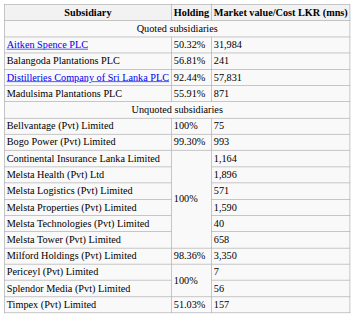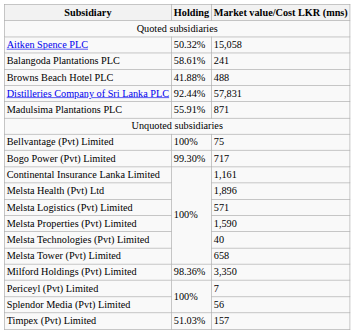 <table class="wikitable">
 <tr>
 <th>Subsidiary</th>
 <th>Holding</th>
 <th>Market value/Cost LKR (mns)</th>
 </tr>
 <tr>
 <td style="text-align:center;" colspan="3">Quoted subsidiaries</td>
 </tr>
 <tr>
 <td><a href='#'>Aitken Spence PLC</a></td>
 <td>50.32%</td>
-<td>31,984</td>
+<td>15,058</td>
 </tr>
 <tr>
 <td>Balangoda Plantations PLC</td>
-<td>56.81%</td>
+<td>58.61%</td>
 <td>241</td>
+</tr>
+<tr>
+<td>Browns Beach Hotel PLC</td>
+<td>41.88%</td>
+<td>488</td>
 </tr>
 <tr>
 <td><a href='#'>Distilleries Company of Sri Lanka PLC</a></td>
 <td>92.44%</td>
 <td>57,831</td>
 </tr>
 <tr>
 <td>Madulsima Plantations PLC</td>
 <td>55.91%</td>
 <td>871</td>
 </tr>
 <tr>
 <td style="text-align:center;" colspan="3">Unquoted subsidiaries</td>
 </tr>
 <tr>
 <td>Bellvantage (Pvt) Limited</td>
 <td>100%</td>
 <td>75</td>
 </tr>
 <tr>
 <td>Bogo Power (Pvt) Limited</td>
 <td>99.30%</td>
-<td>993</td>
+<td>717</td>
 </tr>
 <tr>
 <td>Continental Insurance Lanka Limited</td>
 <td rowspan="6">100%</td>
-<td>1,164</td>
+<td>1,161</td>
 </tr>
 <tr>
 <td>Melsta Health (Pvt) Ltd</td>
 <td>1,896</td>
 </tr>
 <tr>
 <td>Melsta Logistics (Pvt) Limited</td>
 <td>571</td>
 </tr>
 <tr>
 <td>Melsta Properties (Pvt) Limited</td>
 <td>1,590</td>
 </tr>
 <tr>
 <td>Melsta Technologies (Pvt) Limited</td>
 <td>40</td>
 </tr>
 <tr>
 <td>Melsta Tower (Pvt) Limited</td>
 <td>658</td>
 </tr>
 <tr>
 <td>Milford Holdings (Pvt) Limited</td>
 <td>98.36%</td>
 <td>3,350</td>
 </tr>
 <tr>
 <td>Periceyl (Pvt) Limited</td>
 <td rowspan="2">100%</td>
 <td>7</td>
 </tr>
 <tr>
 <td>Splendor Media (Pvt) Limited</td>
 <td>56</td>
 </tr>
 <tr>
 <td>Timpex (Pvt) Limited</td>
 <td>51.03%</td>
 <td>157</td>
 </tr>
 </table>
